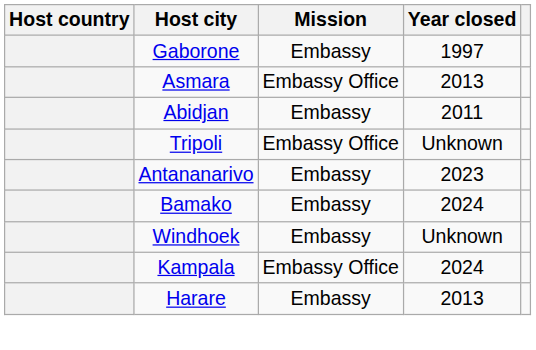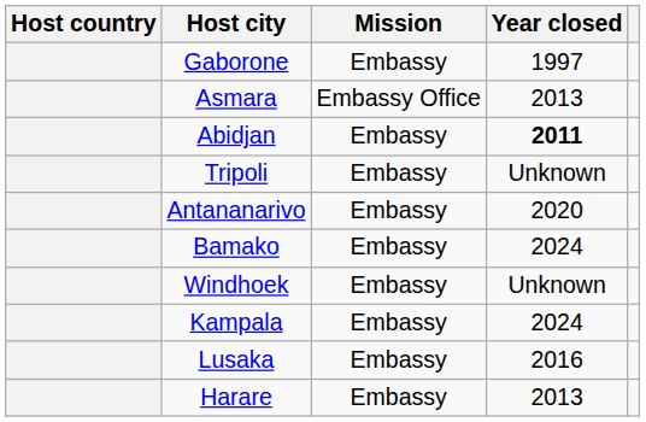 <table class="wikitable plainrowheaders" style="text-align:center;">
 <tr>
 <th scope="col">Host country</th>
 <th scope="col">Host city</th>
 <th scope="col">Mission</th>
 <th scope="col">Year closed</th>
 <th scope="col"></th>
 </tr>
 <tr>
 <th scope="row"></th>
 <td><a href='#'>Gaborone</a></td>
 <td>Embassy</td>
 <td>1997</td>
 <td></td>
 </tr>
 <tr>
 <th scope="row"></th>
 <td><a href='#'>Asmara</a></td>
 <td>Embassy Office</td>
 <td>2013</td>
 <td></td>
 </tr>
 <tr>
 <th scope="row"></th>
 <td><a href='#'>Abidjan</a></td>
 <td>Embassy</td>
-<td>2011</td>
+<td><strong>2011</strong></td>
 <td></td>
 </tr>
 <tr>
 <th scope="row"></th>
 <td><a href='#'>Tripoli</a></td>
-<td>Embassy Office</td>
+<td>Embassy</td>
 <td>Unknown</td>
 <td></td>
 </tr>
 <tr>
 <th scope="row"></th>
 <td><a href='#'>Antananarivo</a></td>
 <td>Embassy</td>
-<td>2023</td>
+<td>2020</td>
 <td></td>
 </tr>
 <tr>
 <th scope="row"></th>
 <td><a href='#'>Bamako</a></td>
 <td>Embassy</td>
 <td>2024</td>
 <td></td>
 </tr>
 <tr>
 <th scope="row"></th>
 <td><a href='#'>Windhoek</a></td>
 <td>Embassy</td>
 <td>Unknown</td>
 <td></td>
 </tr>
 <tr>
 <th scope="row"></th>
 <td><a href='#'>Kampala</a></td>
-<td>Embassy Office</td>
+<td>Embassy</td>
 <td>2024</td>
+<td></td>
+</tr>
+<tr>
+<th scope="row"></th>
+<td><a href='#'>Lusaka</a></td>
+<td>Embassy</td>
+<td>2016</td>
 <td></td>
 </tr>
 <tr>
 <th scope="row"></th>
 <td><a href='#'>Harare</a></td>
 <td>Embassy</td>
 <td>2013</td>
 <td></td>
 </tr>
 </table>
